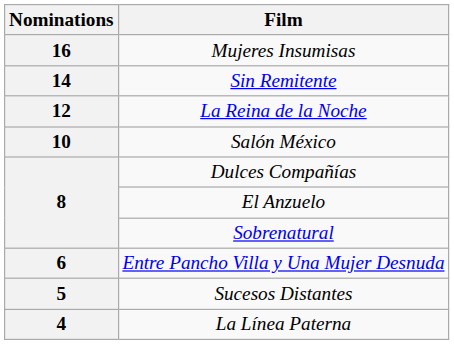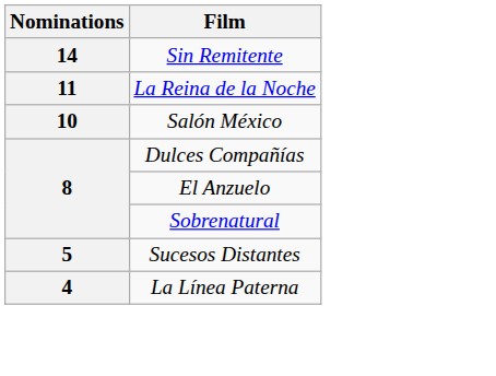 <table class="wikitable plainrowheaders" style="text-align:center;">
 <tr>
 <th scope="col" width="55">Nominations</th>
 <th scope="col" align="center">Film</th>
 </tr>
 <tr>
-<th scope=row rowspan=1 style="text-align:center">16</th>
-<td><em>Mujeres Insumisas</em></td>
-</tr>
-<tr>
 <th scope=row rowspan=1 style="text-align:center">14</th>
 <td><em><a href='#'>Sin Remitente</a></em></td>
 </tr>
 <tr>
-<th scope=row rowspan=1 style="text-align:center">12</th>
+<th scope=row rowspan=1 style="text-align:center">11</th>
 <td><em><a href='#'>La Reina de la Noche</a></em></td>
 </tr>
 <tr>
 <th scope=row rowspan=1 style="text-align:center">10</th>
 <td><em>Salón México</em></td>
 </tr>
 <tr>
 <th scope=row rowspan=3 style="text-align:center">8</th>
 <td><em>Dulces Compañías</em></td>
 </tr>
 <tr>
 <td><em>El Anzuelo</em></td>
 </tr>
 <tr>
 <td><em><a href='#'>Sobrenatural</a></em></td>
 </tr>
 <tr>
-<th scope=row rowspan=1 style="text-align:center">6</th>
-<td><em><a href='#'>Entre Pancho Villa y Una Mujer Desnuda</a></em></td>
-</tr>
-<tr>
 <th scope=row rowspan=1 style="text-align:center">5</th>
 <td><em>Sucesos Distantes</em></td>
 </tr>
 <tr>
 <th scope=row rowspan=1 style="text-align:center">4</th>
 <td><em>La Línea Paterna</em></td>
 </tr>
 </table>
